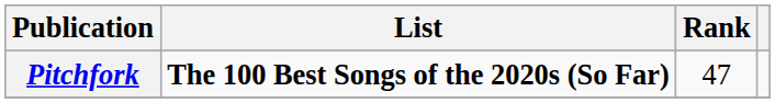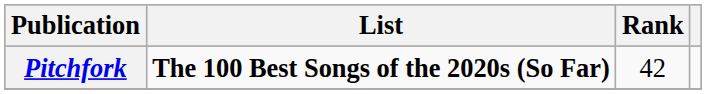 <table class="wikitable sortable plainrowheaders">
 <tr>
 <th scope="col">Publication</th>
 <th scope="col">List</th>
 <th scope="col">Rank</th>
 <th scope="col"></th>
 </tr>
 <tr>
 <th scope="row"><em><a href='#'>Pitchfork</a></em></th>
 <td><strong>The 100 Best Songs of the 2020s (So Far)</strong></td>
-<td style="text-align: center;">47</td>
+<td style="text-align: center;">42</td>
 <td style="text-align: center;"></td>
 </tr>
 <tr>
 </tr>
 </table>
